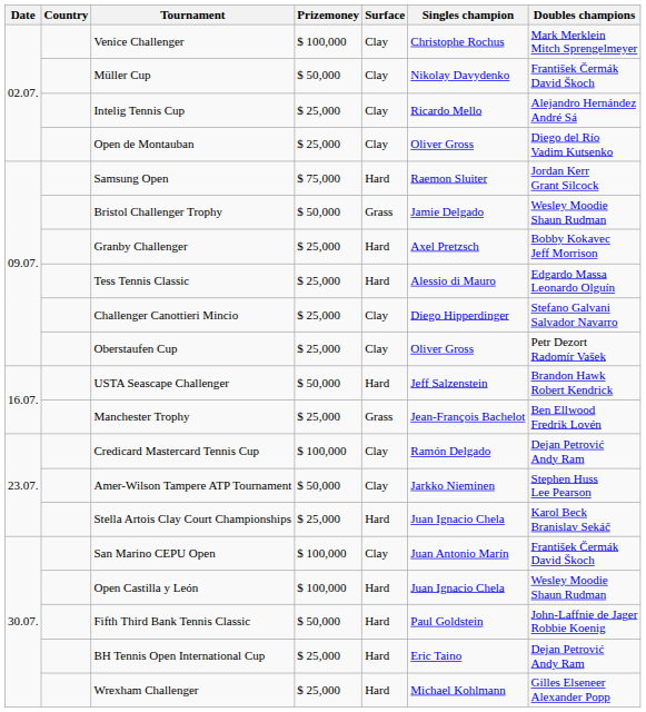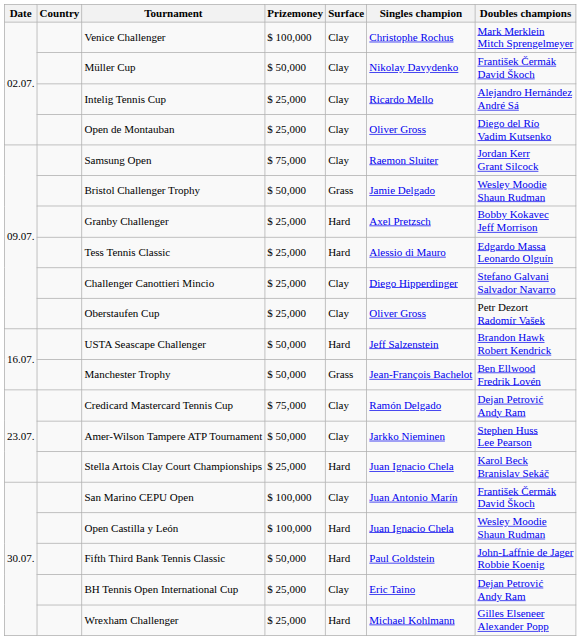 <table class="sortable wikitable" style=font-size:97%>
 <tr>
 <th>Date</th>
 <th>Country</th>
 <th>Tournament</th>
 <th>Prizemoney</th>
 <th>Surface</th>
 <th>Singles champion</th>
 <th>Doubles champions</th>
 </tr>
 <tr>
 <td rowspan="4">02.07.</td>
 <td></td>
 <td>Venice Challenger</td>
 <td>$ 100,000</td>
 <td>Clay</td>
 <td> <a href='#'>Christophe Rochus</a></td>
 <td> <a href='#'>Mark Merklein</a><br> <a href='#'>Mitch Sprengelmeyer</a></td>
 </tr>
 <tr>
 <td></td>
 <td>Müller Cup</td>
 <td>$ 50,000</td>
 <td>Clay</td>
 <td> <a href='#'>Nikolay Davydenko</a></td>
 <td> <a href='#'>František Čermák</a><br> <a href='#'>David Škoch</a></td>
 </tr>
 <tr>
 <td></td>
 <td>Intelig Tennis Cup</td>
 <td>$ 25,000</td>
 <td>Clay</td>
 <td> <a href='#'>Ricardo Mello</a></td>
 <td> <a href='#'>Alejandro Hernández</a><br> <a href='#'>André Sá</a></td>
 </tr>
 <tr>
 <td></td>
 <td>Open de Montauban</td>
 <td>$ 25,000</td>
 <td>Clay</td>
 <td> <a href='#'>Oliver Gross</a></td>
 <td> <a href='#'>Diego del Río</a><br> <a href='#'>Vadim Kutsenko</a></td>
 </tr>
 <tr>
 <td rowspan="6">09.07.</td>
 <td></td>
 <td>Samsung Open</td>
 <td>$ 75,000</td>
-<td>Hard</td>
+<td>Clay</td>
 <td> <a href='#'>Raemon Sluiter</a></td>
 <td> <a href='#'>Jordan Kerr</a> <br>  <a href='#'>Grant Silcock</a></td>
 </tr>
 <tr>
 <td></td>
 <td>Bristol Challenger Trophy</td>
 <td>$ 50,000</td>
 <td>Grass</td>
 <td> <a href='#'>Jamie Delgado</a></td>
 <td> <a href='#'>Wesley Moodie</a><br> <a href='#'>Shaun Rudman</a></td>
 </tr>
 <tr>
 <td></td>
 <td>Granby Challenger</td>
 <td>$ 25,000</td>
 <td>Hard</td>
 <td> <a href='#'>Axel Pretzsch</a></td>
 <td> <a href='#'>Bobby Kokavec</a> <br>  <a href='#'>Jeff Morrison</a></td>
 </tr>
 <tr>
 <td></td>
 <td>Tess Tennis Classic</td>
 <td>$ 25,000</td>
 <td>Hard</td>
 <td> <a href='#'>Alessio di Mauro</a></td>
 <td> <a href='#'>Edgardo Massa</a><br> <a href='#'>Leonardo Olguín</a></td>
 </tr>
 <tr>
 <td></td>
 <td>Challenger Canottieri Mincio</td>
 <td>$ 25,000</td>
 <td>Clay</td>
 <td> <a href='#'>Diego Hipperdinger</a></td>
 <td> <a href='#'>Stefano Galvani</a><br> <a href='#'>Salvador Navarro</a></td>
 </tr>
 <tr>
 <td></td>
 <td>Oberstaufen Cup</td>
 <td>$ 25,000</td>
 <td>Clay</td>
 <td> <a href='#'>Oliver Gross</a></td>
 <td> Petr Dezort<br> <a href='#'>Radomír Vašek</a></td>
 </tr>
 <tr>
 <td rowspan="2">16.07.</td>
 <td></td>
 <td>USTA Seascape Challenger</td>
 <td>$ 50,000</td>
 <td>Hard</td>
 <td> <a href='#'>Jeff Salzenstein</a></td>
 <td> <a href='#'>Brandon Hawk</a> <br>  <a href='#'>Robert Kendrick</a></td>
 </tr>
 <tr>
 <td></td>
 <td>Manchester Trophy</td>
-<td>$ 25,000</td>
+<td>$ 50,000</td>
 <td>Grass</td>
 <td> <a href='#'>Jean-François Bachelot</a></td>
 <td> <a href='#'>Ben Ellwood</a> <br>  <a href='#'>Fredrik Lovén</a></td>
 </tr>
 <tr>
 <td rowspan="3">23.07.</td>
 <td></td>
 <td>Credicard Mastercard Tennis Cup</td>
-<td>$ 100,000</td>
+<td>$ 75,000</td>
 <td>Clay</td>
 <td> <a href='#'>Ramón Delgado</a></td>
 <td> <a href='#'>Dejan Petrović</a><br> <a href='#'>Andy Ram</a></td>
 </tr>
 <tr>
 <td></td>
 <td>Amer-Wilson Tampere ATP Tournament</td>
 <td>$ 50,000</td>
 <td>Clay</td>
 <td> <a href='#'>Jarkko Nieminen</a></td>
 <td> <a href='#'>Stephen Huss</a> <br>  <a href='#'>Lee Pearson</a></td>
 </tr>
 <tr>
 <td></td>
 <td>Stella Artois Clay Court Championships</td>
 <td>$ 25,000</td>
 <td>Hard</td>
 <td> <a href='#'>Juan Ignacio Chela</a></td>
 <td> <a href='#'>Karol Beck</a> <br>  <a href='#'>Branislav Sekáč</a></td>
 </tr>
 <tr>
 <td rowspan="5">30.07.</td>
 <td></td>
 <td>San Marino CEPU Open</td>
 <td>$ 100,000</td>
 <td>Clay</td>
 <td> <a href='#'>Juan Antonio Marín</a></td>
 <td> <a href='#'>František Čermák</a> <br>  <a href='#'>David Škoch</a></td>
 </tr>
 <tr>
 <td></td>
 <td>Open Castilla y León</td>
 <td>$ 100,000</td>
 <td>Hard</td>
 <td> <a href='#'>Juan Ignacio Chela</a></td>
 <td> <a href='#'>Wesley Moodie</a> <br>  <a href='#'>Shaun Rudman</a></td>
 </tr>
 <tr>
 <td></td>
 <td>Fifth Third Bank Tennis Classic</td>
 <td>$ 50,000</td>
 <td>Hard</td>
 <td> <a href='#'>Paul Goldstein</a></td>
 <td> <a href='#'>John-Laffnie de Jager</a> <br>  <a href='#'>Robbie Koenig</a></td>
 </tr>
 <tr>
 <td></td>
 <td>BH Tennis Open International Cup</td>
 <td>$ 25,000</td>
-<td>Hard</td>
+<td>Clay</td>
 <td> <a href='#'>Eric Taino</a></td>
 <td> <a href='#'>Dejan Petrović</a><br> <a href='#'>Andy Ram</a></td>
 </tr>
 <tr>
 <td></td>
 <td>Wrexham Challenger</td>
 <td>$ 25,000</td>
 <td>Hard</td>
 <td> <a href='#'>Michael Kohlmann</a></td>
 <td> <a href='#'>Gilles Elseneer</a><br> <a href='#'>Alexander Popp</a></td>
 </tr>
 </table>
